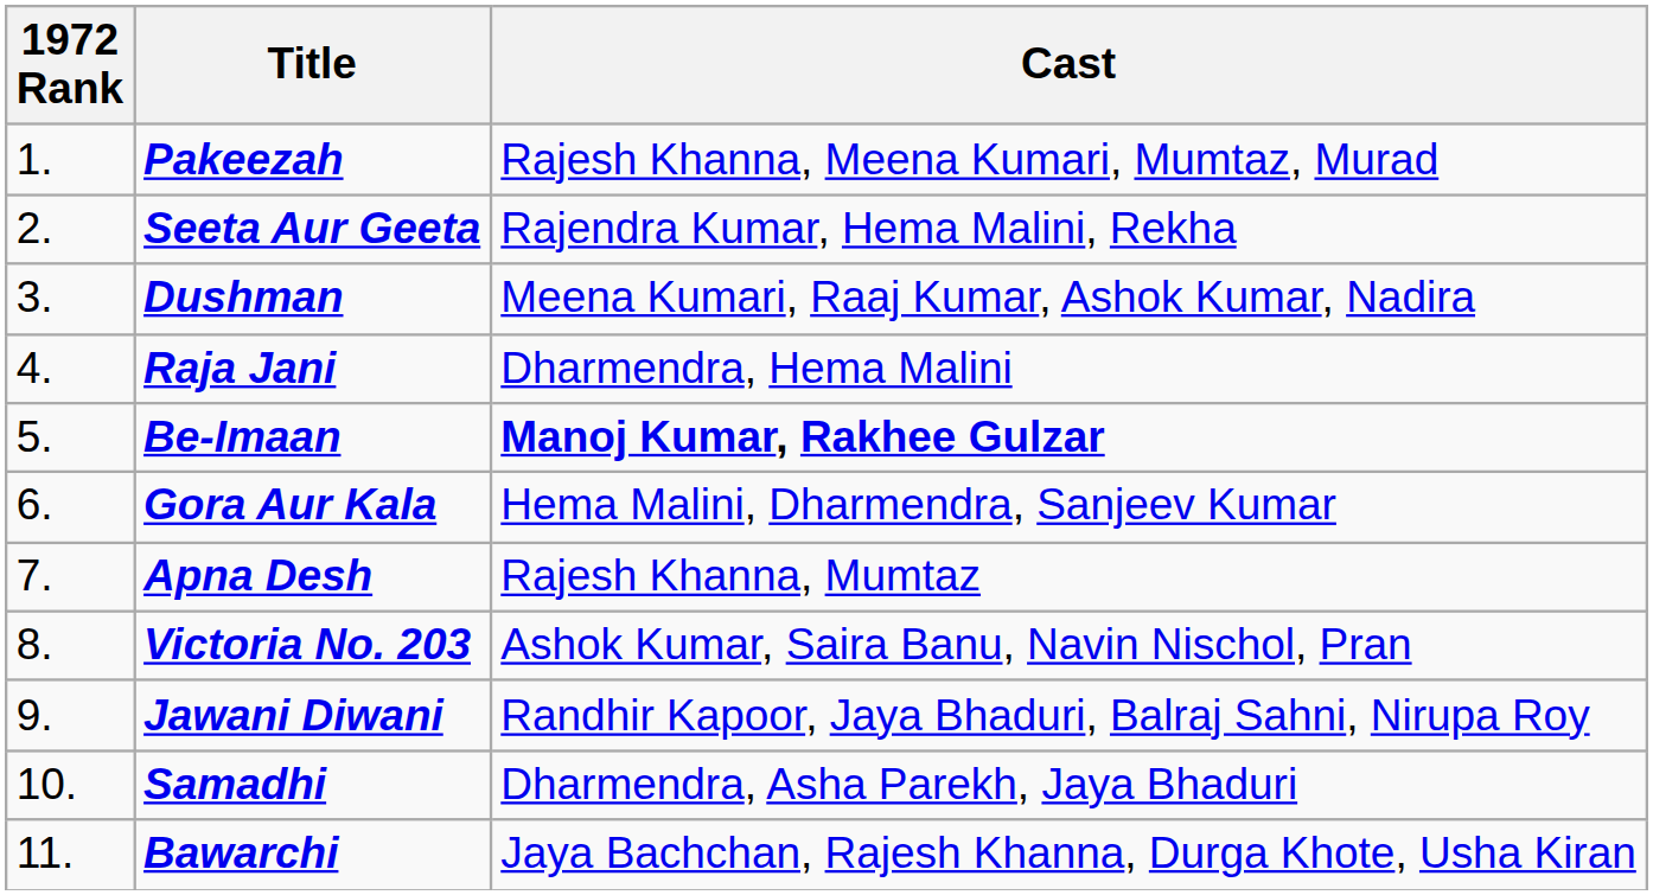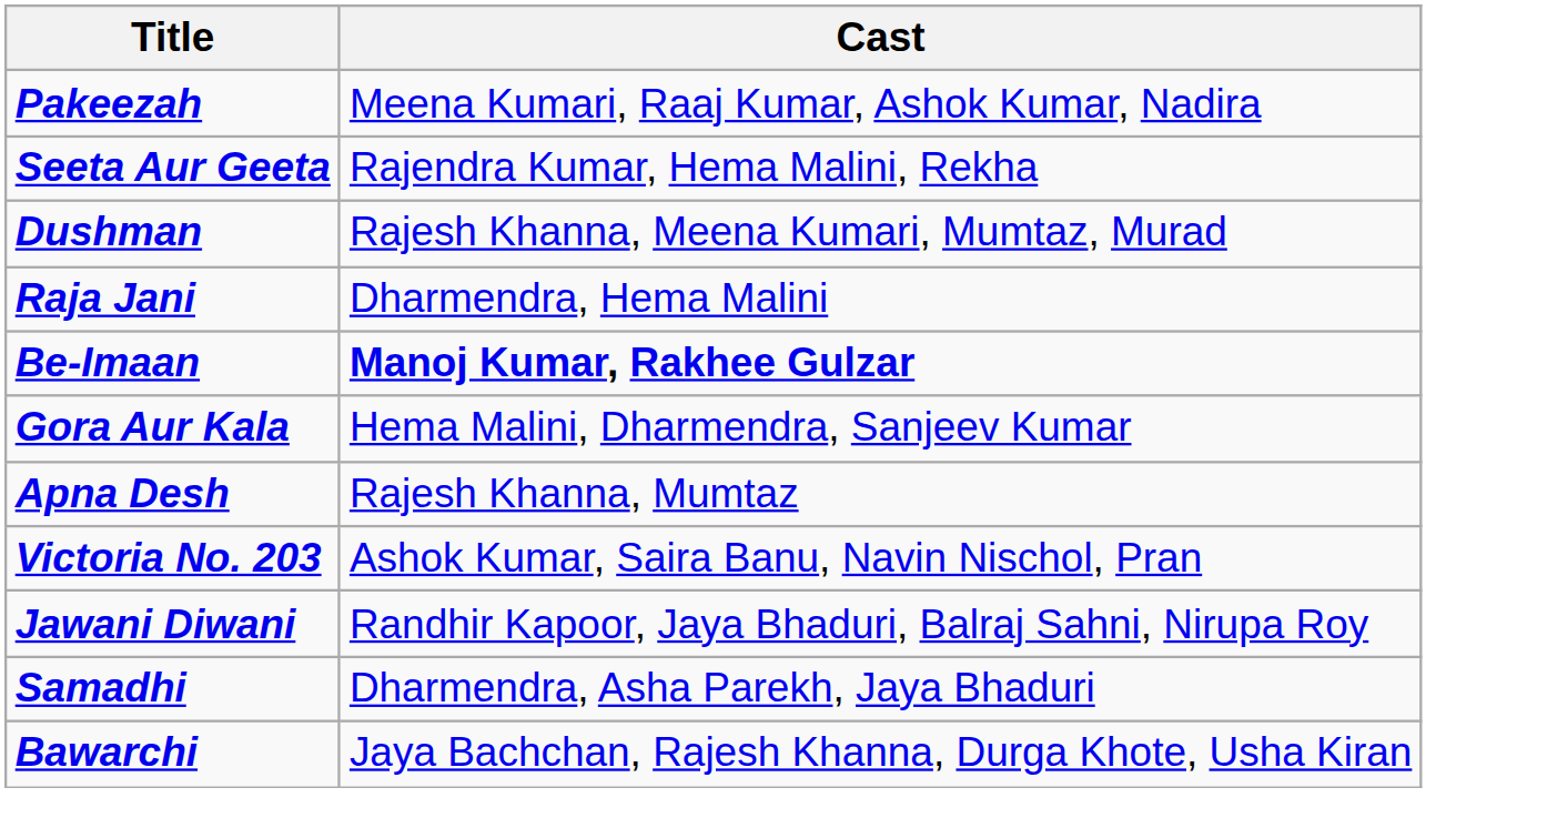 <table class="wikitable">
 <tr>
-<th>1972<br>Rank</th>
 <th>Title</th>
 <th>Cast</th>
 </tr>
 <tr>
-<td>1.</td>
 <td><strong><em><a href='#'>Pakeezah</a></em></strong></td>
-<td><a href='#'>Rajesh Khanna</a>, <a href='#'>Meena Kumari</a>, <a href='#'>Mumtaz</a>, <a href='#'>Murad</a></td>
+<td><a href='#'>Meena Kumari</a>, <a href='#'>Raaj Kumar</a>, <a href='#'>Ashok Kumar</a>, <a href='#'>Nadira</a></td>
 </tr>
 <tr>
-<td>2.</td>
 <td><strong><em><a href='#'>Seeta Aur Geeta</a></em></strong></td>
 <td><a href='#'>Rajendra Kumar</a>, <a href='#'>Hema Malini</a>, <a href='#'>Rekha</a></td>
 </tr>
 <tr>
-<td>3.</td>
 <td><strong><em><a href='#'>Dushman</a></em></strong></td>
-<td><a href='#'>Meena Kumari</a>, <a href='#'>Raaj Kumar</a>, <a href='#'>Ashok Kumar</a>, <a href='#'>Nadira</a></td>
+<td><a href='#'>Rajesh Khanna</a>, <a href='#'>Meena Kumari</a>, <a href='#'>Mumtaz</a>, <a href='#'>Murad</a></td>
 </tr>
 <tr>
-<td>4.</td>
 <td><strong><em><a href='#'>Raja Jani</a></em></strong></td>
 <td><a href='#'>Dharmendra</a>, <a href='#'>Hema Malini</a></td>
 </tr>
 <tr>
-<td>5.</td>
 <td><strong><em><a href='#'>Be-Imaan</a></em></strong></td>
 <td><strong><a href='#'>Manoj Kumar</a>, <a href='#'>Rakhee Gulzar</a></strong></td>
 </tr>
 <tr>
-<td>6.</td>
 <td><strong><em><a href='#'>Gora Aur Kala</a></em></strong></td>
 <td><a href='#'>Hema Malini</a>, <a href='#'>Dharmendra</a>, <a href='#'>Sanjeev Kumar</a></td>
 </tr>
 <tr>
-<td>7.</td>
 <td><strong><em><a href='#'>Apna Desh</a></em></strong></td>
 <td><a href='#'>Rajesh Khanna</a>, <a href='#'>Mumtaz</a></td>
 </tr>
 <tr>
-<td>8.</td>
 <td><strong><em><a href='#'>Victoria No. 203</a></em></strong></td>
 <td><a href='#'>Ashok Kumar</a>, <a href='#'>Saira Banu</a>, <a href='#'>Navin Nischol</a>, <a href='#'>Pran</a></td>
 </tr>
 <tr>
-<td>9.</td>
 <td><strong><em><a href='#'>Jawani Diwani</a></em></strong></td>
 <td><a href='#'>Randhir Kapoor</a>, <a href='#'>Jaya Bhaduri</a>, <a href='#'>Balraj Sahni</a>, <a href='#'>Nirupa Roy</a></td>
 </tr>
 <tr>
-<td>10.</td>
 <td><strong><em><a href='#'>Samadhi</a></em></strong></td>
 <td><a href='#'>Dharmendra</a>, <a href='#'>Asha Parekh</a>, <a href='#'>Jaya Bhaduri</a></td>
 </tr>
 <tr>
-<td>11.</td>
 <td><strong><em><a href='#'>Bawarchi</a></em></strong></td>
 <td><a href='#'>Jaya Bachchan</a>, <a href='#'>Rajesh Khanna</a>, <a href='#'>Durga Khote</a>, <a href='#'>Usha Kiran</a></td>
 </tr>
 </table>
